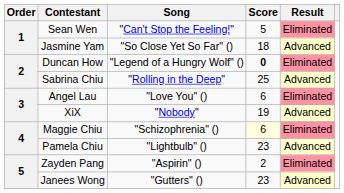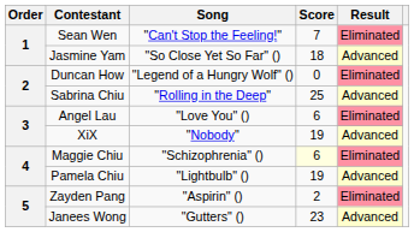 <table class="wikitable unsortable" style="text-align:center; line-height:18px;">
 <tr>
 <th scope="col">Order</th>
 <th scope="col">Contestant</th>
 <th scope="col">Song</th>
 <th scope="col">Score</th>
 <th scope="col">Result</th>
 <th></th>
 </tr>
 <tr>
 <th scope="row" rowspan="2">1</th>
 <td>Sean Wen</td>
 <td>"<a href='#'>Can't Stop the Feeling!</a>" </td>
-<td>5</td>
+<td>7</td>
 <td style="background:#FF91A4;">Eliminated</td>
 <td rowspan="10"></td>
 </tr>
 <tr>
 <td>Jasmine Yam</td>
 <td>"So Close Yet So Far" () </td>
 <td>18</td>
 <td style="background:#FFFFCC;">Advanced</td>
 </tr>
 <tr>
 <th scope="row" rowspan="2">2</th>
 <td>Duncan How</td>
 <td>"Legend of a Hungry Wolf" () </td>
-<td><strong>0</strong></td>
+<td>0</td>
 <td style="background:#FF91A4;">Eliminated</td>
 </tr>
 <tr>
 <td>Sabrina Chiu</td>
 <td>"<a href='#'>Rolling in the Deep</a>" </td>
 <td>25</td>
 <td style="background:#FFFFCC;">Advanced</td>
 </tr>
 <tr>
 <th scope="row" rowspan="2">3</th>
 <td>Angel Lau</td>
 <td>"Love You" () </td>
 <td>6</td>
 <td style="background:#FF91A4;">Eliminated</td>
 </tr>
 <tr>
 <td>XiX</td>
 <td>"<a href='#'>Nobody</a>" </td>
 <td>19</td>
 <td style="background:#FFFFCC;">Advanced</td>
 </tr>
 <tr>
 <th scope="row" rowspan="2">4</th>
 <td>Maggie Chiu</td>
 <td>"Schizophrenia" () </td>
 <td style="background: lightyellow;">6</td>
 <td style="background:#FF91A4;">Eliminated</td>
 </tr>
 <tr>
 <td>Pamela Chiu</td>
 <td>"Lightbulb" () </td>
-<td>23</td>
+<td>19</td>
 <td style="background:#FFFFCC;">Advanced</td>
 </tr>
 <tr>
 <th scope="row" rowspan="2">5</th>
 <td>Zayden Pang</td>
 <td>"Aspirin" () </td>
 <td>2</td>
 <td style="background:#FF91A4;">Eliminated</td>
 </tr>
 <tr>
 <td>Janees Wong</td>
 <td>"Gutters" () </td>
 <td>23</td>
 <td style="background:#FFFFCC;">Advanced</td>
 </tr>
 </table>
